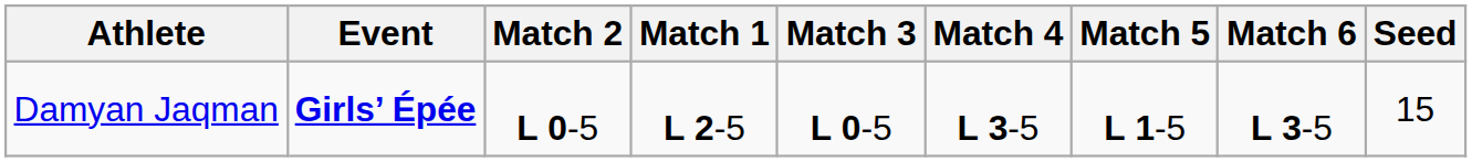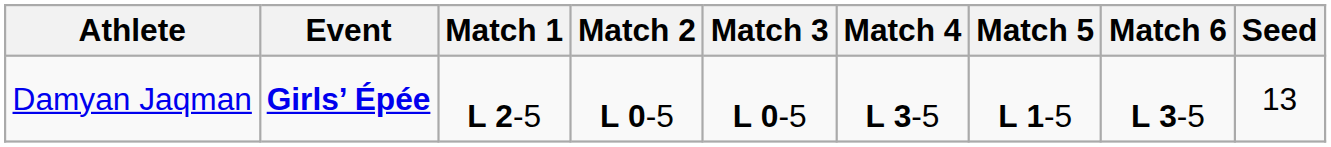 <table class="wikitable" border="1" style="font-size:90%">
 <tr>
 <th>Athlete</th>
 <th>Event</th>
+<th>Match 1</th>
 <th>Match 2</th>
-<th>Match 1</th>
 <th>Match 3</th>
 <th>Match 4</th>
 <th>Match 5</th>
 <th>Match 6</th>
 <th>Seed</th>
 </tr>
 <tr>
 <td><a href='#'>Damyan Jaqman</a></td>
 <td><strong><a href='#'>Girls’ Épée</a></strong></td>
+<td align=center><br> <strong>L</strong> <strong>2</strong>-5</td>
 <td align=center><br> <strong>L</strong> <strong>0</strong>-5</td>
-<td align=center><br> <strong>L</strong> <strong>2</strong>-5</td>
 <td align=center><br> <strong>L</strong> <strong>0</strong>-5</td>
 <td align=center><br> <strong>L</strong> <strong>3</strong>-5</td>
 <td align=center><br> <strong>L</strong> <strong>1</strong>-5</td>
 <td align=center><br> <strong>L</strong> <strong>3</strong>-5</td>
-<td align=center>15</td>
+<td align=center>13</td>
 </tr>
 </table>
